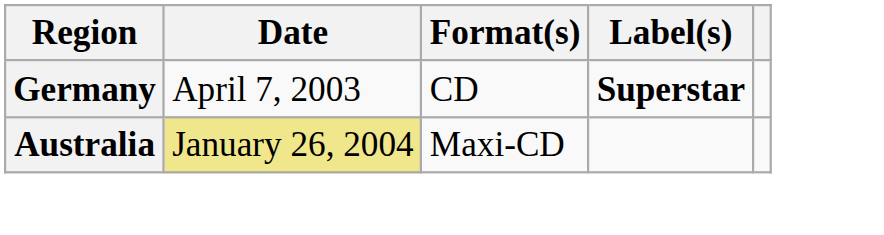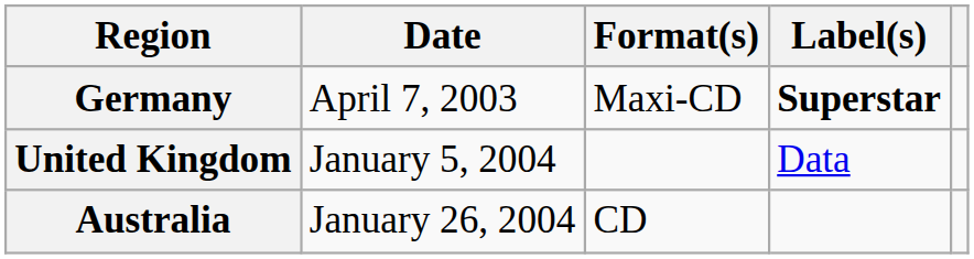 <table class="wikitable plainrowheaders">
 <tr>
 <th scope="col">Region</th>
 <th scope="col">Date</th>
 <th scope="col">Format(s)</th>
 <th scope="col">Label(s)</th>
 <th scope="col"></th>
 </tr>
 <tr>
 <th scope="row">Germany</th>
 <td>April 7, 2003</td>
-<td>CD</td>
+<td>Maxi-CD</td>
 <td><strong>Superstar</strong></td>
 <td></td>
 </tr>
 <tr>
+<th scope="row">United Kingdom</th>
+<td>January 5, 2004</td>
+<td></td>
+<td><a href='#'>Data</a></td>
+<td></td>
+</tr>
+<tr>
 <th scope="row">Australia</th>
-<td style="background: khaki;">January 26, 2004</td>
-<td>Maxi-CD</td>
+<td>January 26, 2004</td>
+<td>CD</td>
 <td></td>
 <td></td>
 </tr>
 </table>
